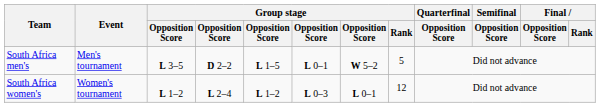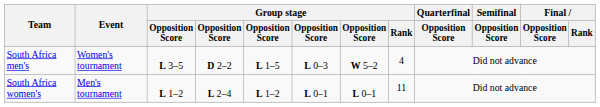 <table class=wikitable style=font-size:90%;text-align:center>
 <tr>
 <th rowspan=2>Team</th>
 <th rowspan=2>Event</th>
 <th colspan=6>Group stage</th>
 <th>Quarterfinal</th>
 <th>Semifinal</th>
 <th colspan=2>Final / </th>
 </tr>
 <tr style=font-size:95%>
 <th>Opposition<br>Score</th>
 <th>Opposition<br>Score</th>
 <th>Opposition<br>Score</th>
 <th>Opposition<br>Score</th>
 <th>Opposition<br>Score</th>
 <th>Rank</th>
 <th>Opposition<br>Score</th>
 <th>Opposition<br>Score</th>
 <th>Opposition<br>Score</th>
 <th>Rank</th>
 </tr>
 <tr>
 <td align=left><a href='#'>South Africa men's</a></td>
-<td align=left><a href='#'>Men's tournament</a></td>
+<td align=left><a href='#'>Women's tournament</a></td>
 <td><br><strong>L</strong> 3–5</td>
 <td><br><strong>D</strong> 2–2</td>
 <td><br><strong>L</strong> 1–5</td>
-<td><br><strong>L</strong> 0–1</td>
+<td><br><strong>L</strong> 0–3</td>
 <td><br><strong>W</strong> 5–2</td>
-<td>5</td>
+<td>4</td>
 <td colspan="4">Did not advance</td>
 </tr>
 <tr>
 <td align=left><a href='#'>South Africa women's</a></td>
-<td align=left><a href='#'>Women's tournament</a></td>
+<td align=left><a href='#'>Men's tournament</a></td>
 <td><br><strong>L</strong> 1–2</td>
 <td><br><strong>L</strong> 2–4</td>
 <td><br><strong>L</strong> 1–2</td>
-<td><br><strong>L</strong> 0–3</td>
 <td><br><strong>L</strong> 0–1</td>
-<td>12</td>
+<td><br><strong>L</strong> 0–1</td>
+<td>11</td>
 <td colspan="4">Did not advance</td>
 </tr>
 </table>
